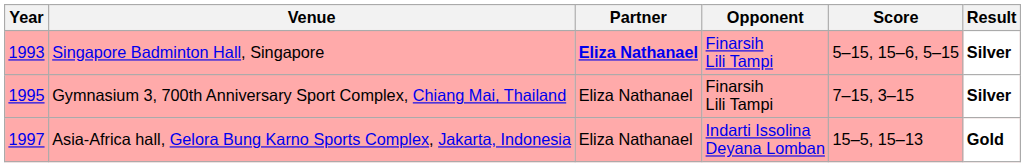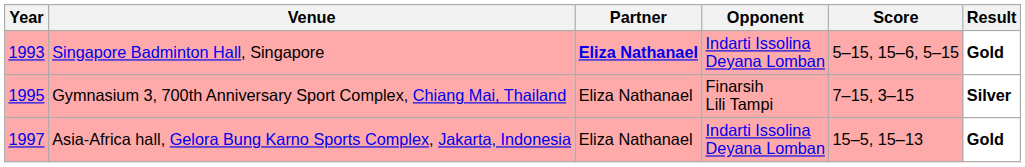 <table class="sortable wikitable" style="font-size: 90%;">
 <tr>
 <th>Year</th>
 <th>Venue</th>
 <th>Partner</th>
 <th>Opponent</th>
 <th>Score</th>
 <th>Result</th>
 </tr>
 <tr style="background:#FFAAAA">
 <td align="center"><a href='#'>1993</a></td>
 <td align="left"><a href='#'>Singapore Badminton Hall</a>, Singapore</td>
 <td align="left"><strong> <a href='#'>Eliza Nathanael</a></strong></td>
-<td align="left"> <a href='#'>Finarsih</a> <br>  <a href='#'>Lili Tampi</a></td>
+<td align="left"> <a href='#'>Indarti Issolina</a> <br>  <a href='#'>Deyana Lomban</a></td>
 <td align="left">5–15, 15–6, 5–15</td>
-<td style="text-align:left; background:white"> <strong>Silver</strong></td>
+<td style="text-align:left; background:white"> <strong>Gold</strong></td>
 </tr>
 <tr style="background:#FFAAAA">
 <td align="center"><a href='#'>1995</a></td>
 <td align="left">Gymnasium 3, 700th Anniversary Sport Complex, <a href='#'>Chiang Mai, Thailand</a></td>
 <td align="left"> Eliza Nathanael</td>
 <td align="left"> Finarsih <br>  Lili Tampi</td>
 <td align="left">7–15, 3–15</td>
 <td style="text-align:left; background:white"> <strong>Silver</strong></td>
 </tr>
 <tr style="background:#FFAAAA">
 <td align="center"><a href='#'>1997</a></td>
 <td align="left">Asia-Africa hall, <a href='#'>Gelora Bung Karno Sports Complex</a>, <a href='#'>Jakarta, Indonesia</a></td>
 <td align="left"> Eliza Nathanael</td>
 <td align="left"> <a href='#'>Indarti Issolina</a> <br>  <a href='#'>Deyana Lomban</a></td>
 <td align="left">15–5, 15–13</td>
 <td style="text-align:left; background:white"> <strong>Gold</strong></td>
 </tr>
 </table>
